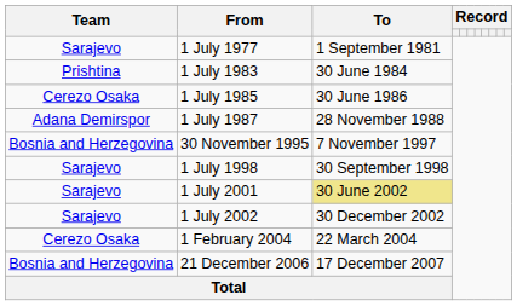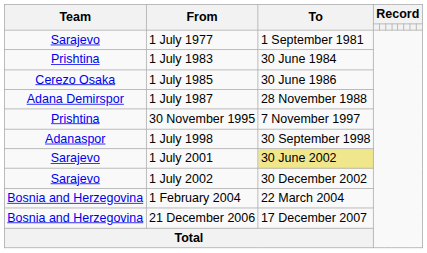 <table class="wikitable" tyle="text-align: center">
 <tr>
 <th rowspan="2">Team</th>
 <th rowspan="2">From</th>
 <th rowspan="2">To</th>
 <th colspan="8">Record</th>
 </tr>
 <tr>
 <th></th>
 <th></th>
 <th></th>
 <th></th>
 <th></th>
 <th></th>
 <th></th>
 <th></th>
 </tr>
 <tr>
 <td align="center"><a href='#'>Sarajevo</a></td>
 <td align="left">1 July 1977</td>
 <td align="left">1 September 1981<br></td>
 </tr>
 <tr>
 <td align="center"><a href='#'>Prishtina</a></td>
 <td align="left">1 July 1983</td>
 <td align="left">30 June 1984<br></td>
 </tr>
 <tr>
 <td align="center"><a href='#'>Cerezo Osaka</a></td>
 <td align="left">1 July 1985</td>
 <td align="left">30 June 1986<br></td>
 </tr>
 <tr>
 <td align="center"><a href='#'>Adana Demirspor</a></td>
 <td align="left">1 July 1987</td>
 <td align="left">28 November 1988<br></td>
 </tr>
 <tr>
-<td align="center"><a href='#'>Bosnia and Herzegovina</a></td>
+<td align="center"><a href='#'>Prishtina</a></td>
 <td align="left">30 November 1995</td>
 <td align="left">7 November 1997<br></td>
 </tr>
 <tr>
-<td align="center"><a href='#'>Sarajevo</a></td>
+<td align="center"><a href='#'>Adanaspor</a></td>
 <td align="left">1 July 1998</td>
 <td align="left">30 September 1998<br></td>
 </tr>
 <tr>
 <td align="center"><a href='#'>Sarajevo</a></td>
 <td align="left">1 July 2001</td>
 <td align="left" style="background: khaki;">30 June 2002<br></td>
 </tr>
 <tr>
 <td align="center"><a href='#'>Sarajevo</a></td>
 <td align="left">1 July 2002</td>
 <td align="left">30 December 2002<br></td>
 </tr>
 <tr>
-<td align="center"><a href='#'>Cerezo Osaka</a></td>
+<td align="center"><a href='#'>Bosnia and Herzegovina</a></td>
 <td align="left">1 February 2004</td>
 <td align="left">22 March 2004<br></td>
 </tr>
 <tr>
 <td align="center"><a href='#'>Bosnia and Herzegovina</a></td>
 <td align="left">21 December 2006</td>
 <td align="left">17 December 2007<br></td>
 </tr>
 <tr>
 <th colspan="3">Total<br></th>
 </tr>
 </table>
